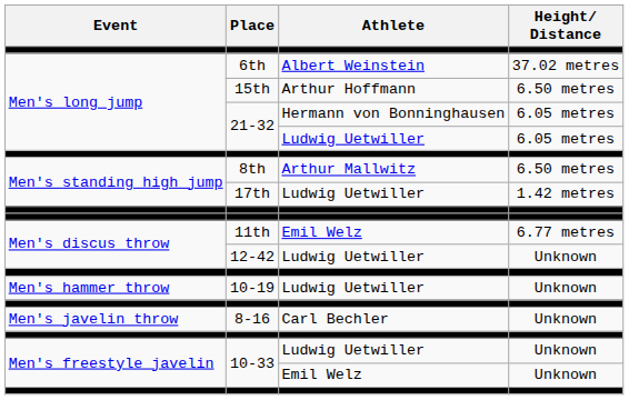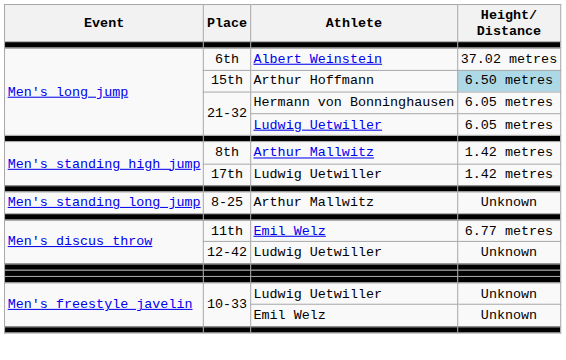 <table class=wikitable>
 <tr>
 <th>Event</th>
 <th>Place</th>
 <th>Athlete</th>
 <th>Height/<br>Distance</th>
 </tr>
 <tr bgcolor=black>
 <td></td>
 <td></td>
 <td></td>
 <td></td>
 </tr>
 <tr align=center>
 <td rowspan=4 align=left><a href='#'>Men's long jump</a></td>
 <td>6th</td>
 <td align=left><a href='#'>Albert Weinstein</a></td>
 <td>37.02 metres</td>
 </tr>
 <tr align=center>
 <td>15th</td>
 <td align=left>Arthur Hoffmann</td>
-<td>6.50 metres</td>
+<td style="background: lightblue;">6.50 metres</td>
 </tr>
 <tr align=center>
 <td rowspan=2>21-32</td>
 <td align=left>Hermann von Bonninghausen</td>
 <td>6.05 metres</td>
 </tr>
 <tr align=center>
 <td align=left><a href='#'>Ludwig Uetwiller</a></td>
 <td>6.05 metres</td>
 </tr>
 <tr bgcolor=black>
 <td></td>
 <td></td>
 <td></td>
 <td></td>
 </tr>
 <tr align=center>
 <td rowspan=2 align=left><a href='#'>Men's standing high jump</a></td>
 <td>8th</td>
 <td align=left><a href='#'>Arthur Mallwitz</a></td>
-<td>6.50 metres</td>
+<td>1.42 metres</td>
 </tr>
 <tr align=center>
 <td>17th</td>
 <td align=left>Ludwig Uetwiller</td>
 <td>1.42 metres</td>
 </tr>
 <tr bgcolor=black>
 <td></td>
 <td></td>
 <td></td>
 <td></td>
+</tr>
+<tr align=center>
+<td align=left><a href='#'>Men's standing long jump</a></td>
+<td>8-25</td>
+<td align=left>Arthur Mallwitz</td>
+<td>Unknown</td>
 </tr>
 <tr bgcolor=black>
 <td></td>
 <td></td>
 <td></td>
 <td></td>
 </tr>
 <tr align=center>
 <td rowspan=2 align=left><a href='#'>Men's discus throw</a></td>
 <td>11th</td>
 <td align=left><a href='#'>Emil Welz</a></td>
 <td>6.77 metres</td>
 </tr>
 <tr align=center>
 <td>12-42</td>
 <td align=left>Ludwig Uetwiller</td>
 <td>Unknown</td>
 </tr>
 <tr bgcolor=black>
 <td></td>
 <td></td>
 <td></td>
 <td></td>
 </tr>
-<tr align=center>
-<td align=left><a href='#'>Men's hammer throw</a></td>
-<td>10-19</td>
-<td align=left>Ludwig Uetwiller</td>
-<td>Unknown</td>
-</tr>
 <tr bgcolor=black>
 <td></td>
 <td></td>
 <td></td>
 <td></td>
-</tr>
-<tr align=center>
-<td align=left><a href='#'>Men's javelin throw</a></td>
-<td>8-16</td>
-<td align=left>Carl Bechler</td>
-<td>Unknown</td>
 </tr>
 <tr bgcolor=black>
 <td></td>
 <td></td>
 <td></td>
 <td></td>
 </tr>
 <tr align=center>
 <td rowspan=2 align=left><a href='#'>Men's freestyle javelin</a></td>
 <td rowspan=2>10-33</td>
 <td align=left>Ludwig Uetwiller</td>
 <td>Unknown</td>
 </tr>
 <tr align=center>
 <td align=left>Emil Welz</td>
 <td>Unknown</td>
 </tr>
 <tr bgcolor=black>
 <td></td>
 <td></td>
 <td></td>
 <td></td>
 </tr>
 </table>
